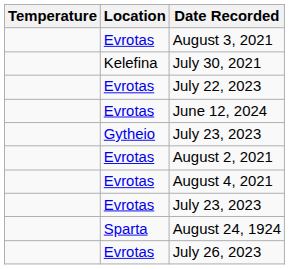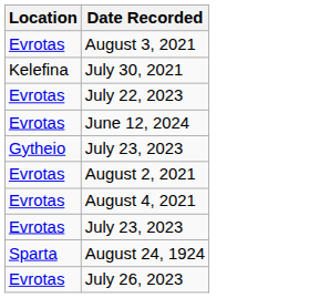 <table class="wikitable sortable" border="1">
 <tr>
-<th>Temperature</th>
 <th>Location</th>
 <th>Date Recorded</th>
 </tr>
 <tr>
-<td> </td>
 <td><a href='#'>Evrotas</a></td>
 <td>August 3, 2021</td>
 </tr>
 <tr>
-<td>  </td>
 <td>Kelefina</td>
 <td>July 30, 2021</td>
 </tr>
 <tr>
-<td></td>
 <td><a href='#'>Evrotas</a></td>
 <td>July 22, 2023</td>
 </tr>
 <tr>
-<td></td>
 <td><a href='#'>Evrotas</a></td>
 <td>June 12, 2024</td>
 </tr>
 <tr>
-<td> </td>
 <td><a href='#'>Gytheio</a></td>
 <td>July 23, 2023</td>
 </tr>
 <tr>
-<td></td>
 <td><a href='#'>Evrotas</a></td>
 <td>August 2, 2021</td>
 </tr>
 <tr>
-<td></td>
 <td><a href='#'>Evrotas</a></td>
 <td>August 4, 2021</td>
 </tr>
 <tr>
-<td></td>
 <td><a href='#'>Evrotas</a></td>
 <td>July 23, 2023</td>
 </tr>
 <tr>
-<td> </td>
 <td><a href='#'>Sparta</a></td>
 <td>August 24, 1924</td>
 </tr>
 <tr>
-<td></td>
 <td><a href='#'>Evrotas</a></td>
 <td>July 26, 2023</td>
 </tr>
 </table>
